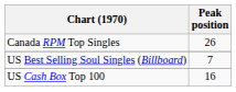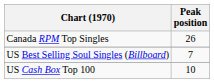 <table class="wikitable sortable">
 <tr>
 <th align="left">Chart (1970)</th>
 <th align="left">Peak<br>position</th>
 </tr>
 <tr>
 <td>Canada <a href='#'><em>RPM</em></a> Top Singles</td>
 <td style="text-align:center;">26</td>
 </tr>
 <tr>
 </tr>
 <tr>
 </tr>
 <tr>
 </tr>
 <tr>
 <td scope="row">US <a href='#'>Best Selling Soul Singles</a> (<em><a href='#'>Billboard</a></em>)</td>
 <td align="center">7</td>
 </tr>
 <tr>
 </tr>
 <tr>
 <td>US <a href='#'><em>Cash Box</em></a> Top 100</td>
-<td align="center">16</td>
+<td align="center">10</td>
 </tr>
 </table>
